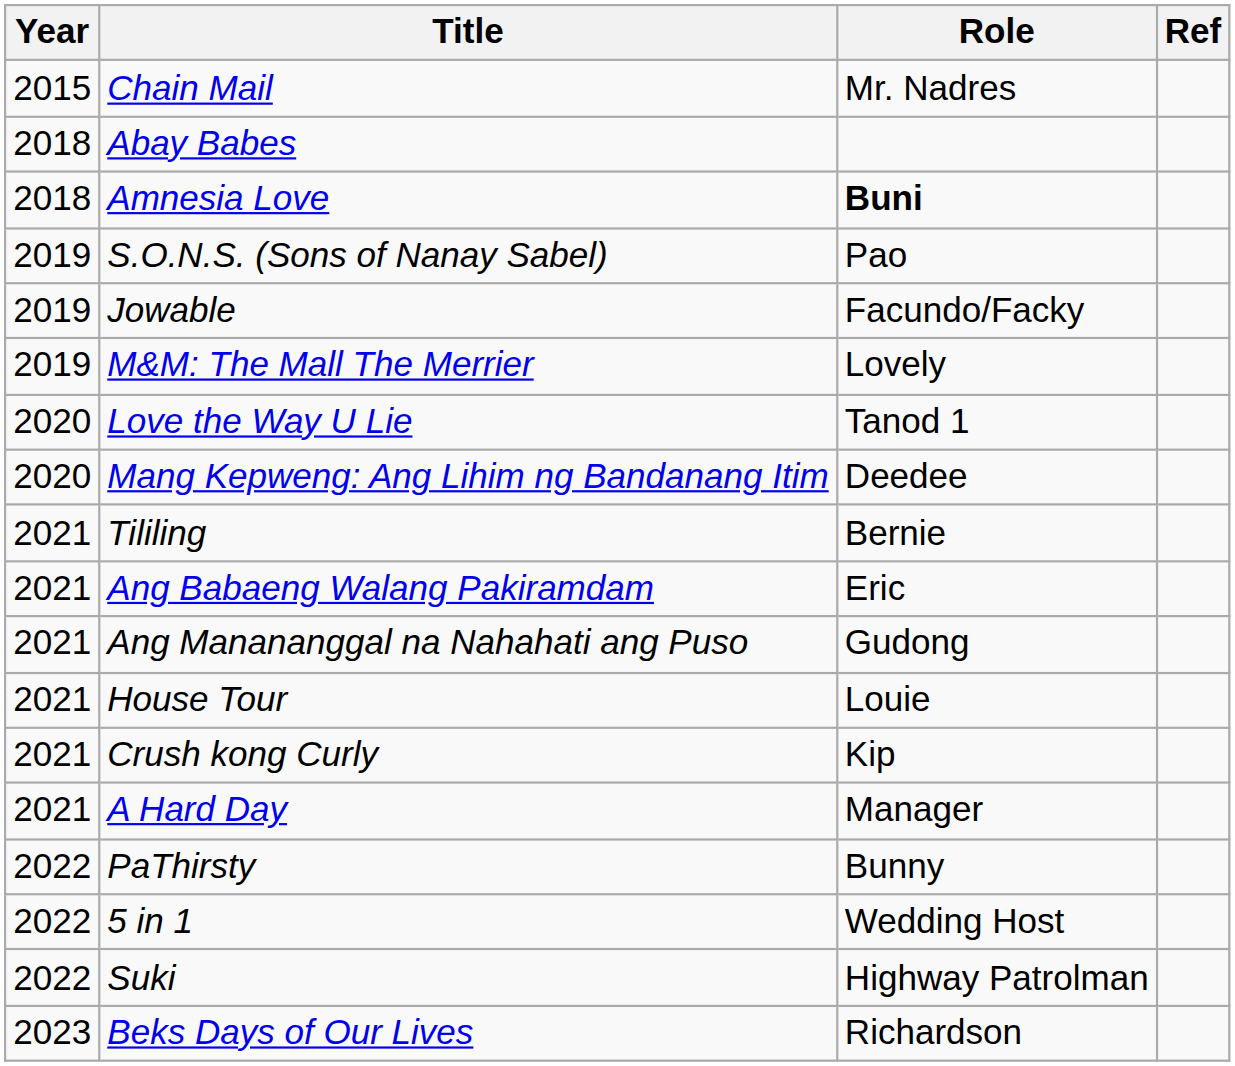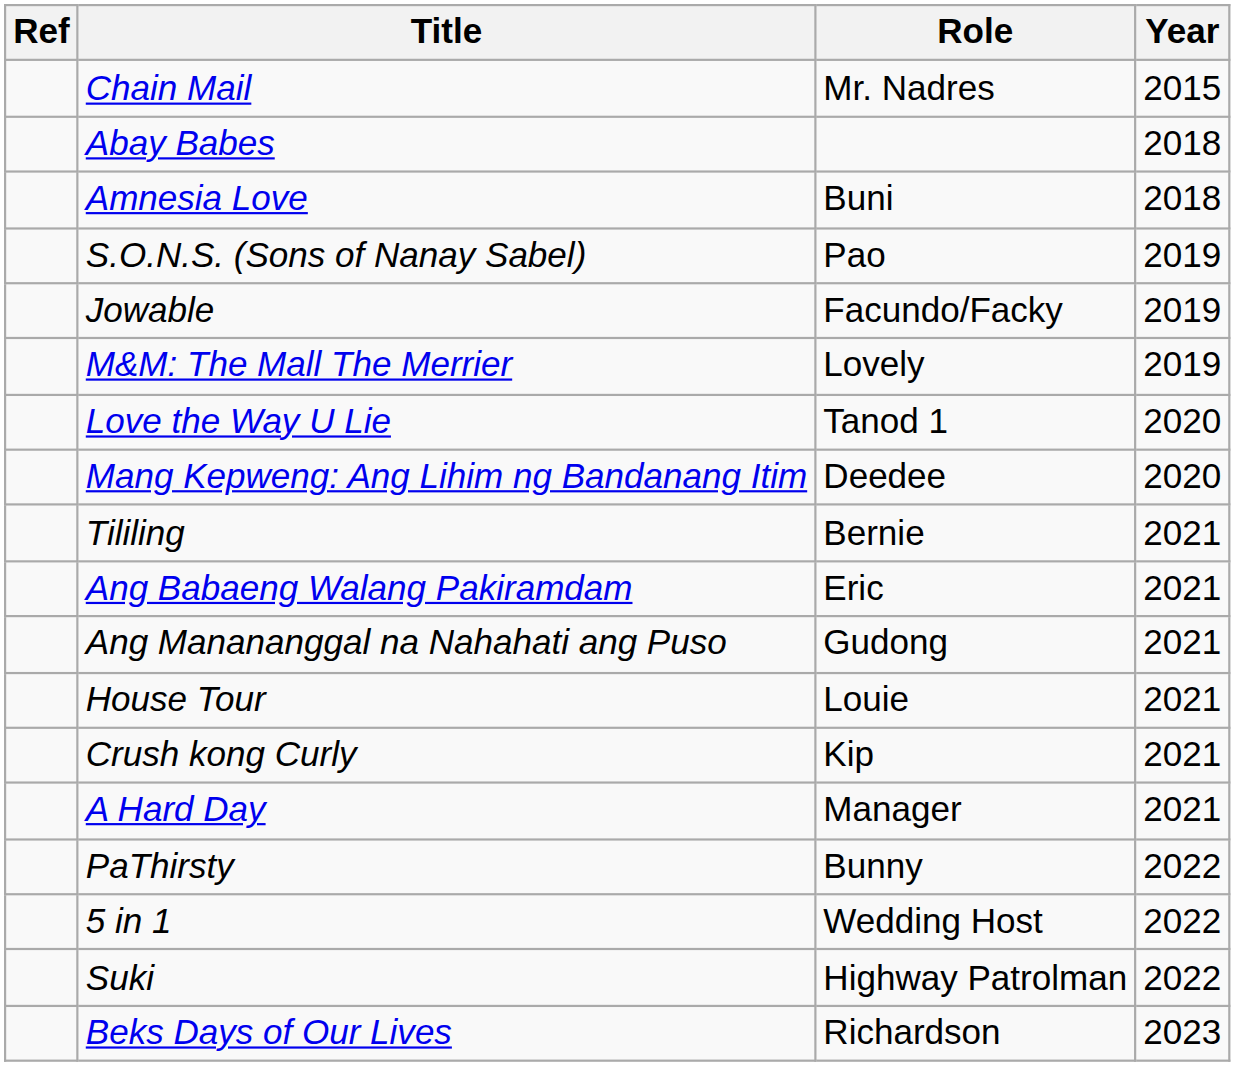 <table class="wikitable sortable">
 <tr>
-<th>Year</th>
+<th>Ref</th>
 <th>Title</th>
 <th>Role</th>
-<th>Ref</th>
+<th>Year</th>
 </tr>
 <tr>
-<td>2015</td>
+<td></td>
 <td><em><a href='#'>Chain Mail</a></em></td>
 <td>Mr. Nadres</td>
-<td></td>
+<td>2015</td>
 </tr>
 <tr>
-<td>2018</td>
+<td></td>
 <td><em><a href='#'>Abay Babes</a></em></td>
 <td></td>
-<td></td>
+<td>2018</td>
 </tr>
 <tr>
+<td></td>
+<td><em><a href='#'>Amnesia Love</a></em></td>
+<td>Buni</td>
 <td>2018</td>
-<td><em><a href='#'>Amnesia Love</a></em></td>
-<td><strong>Buni</strong></td>
-<td></td>
 </tr>
 <tr>
-<td>2019</td>
+<td></td>
 <td><em>S.O.N.S. (Sons of Nanay Sabel)</em></td>
 <td>Pao</td>
-<td></td>
+<td>2019</td>
 </tr>
 <tr>
-<td>2019</td>
+<td></td>
 <td><em>Jowable</em></td>
 <td>Facundo/Facky</td>
-<td></td>
+<td>2019</td>
 </tr>
 <tr>
-<td>2019</td>
+<td></td>
 <td><a href='#'><em>M&M: The Mall The Merrier</em></a></td>
 <td>Lovely</td>
-<td></td>
+<td>2019</td>
 </tr>
 <tr>
-<td>2020</td>
+<td></td>
 <td><em><a href='#'>Love the Way U Lie</a></em></td>
 <td>Tanod 1</td>
-<td></td>
+<td>2020</td>
 </tr>
 <tr>
-<td>2020</td>
+<td></td>
 <td><em><a href='#'>Mang Kepweng: Ang Lihim ng Bandanang Itim</a></em></td>
 <td>Deedee</td>
-<td></td>
+<td>2020</td>
 </tr>
 <tr>
-<td>2021</td>
+<td></td>
 <td><em>Tililing</em></td>
 <td>Bernie</td>
-<td></td>
+<td>2021</td>
 </tr>
 <tr>
-<td>2021</td>
+<td></td>
 <td><em><a href='#'>Ang Babaeng Walang Pakiramdam</a></em></td>
 <td>Eric</td>
-<td></td>
+<td>2021</td>
 </tr>
 <tr>
-<td>2021</td>
+<td></td>
 <td><em>Ang Manananggal na Nahahati ang Puso</em></td>
 <td>Gudong</td>
-<td></td>
+<td>2021</td>
 </tr>
 <tr>
-<td>2021</td>
+<td></td>
 <td><em>House Tour</em></td>
 <td>Louie</td>
-<td></td>
+<td>2021</td>
 </tr>
 <tr>
-<td>2021</td>
+<td></td>
 <td><em>Crush kong Curly</em></td>
 <td>Kip</td>
-<td></td>
+<td>2021</td>
 </tr>
 <tr>
-<td>2021</td>
+<td></td>
 <td><em><a href='#'>A Hard Day</a></em></td>
 <td>Manager</td>
-<td></td>
+<td>2021</td>
 </tr>
 <tr>
-<td>2022</td>
+<td></td>
 <td><em>PaThirsty</em></td>
 <td>Bunny</td>
-<td></td>
+<td>2022</td>
 </tr>
 <tr>
-<td>2022</td>
+<td></td>
 <td><em>5 in 1</em></td>
 <td>Wedding Host</td>
-<td></td>
+<td>2022</td>
 </tr>
 <tr>
-<td>2022</td>
+<td></td>
 <td><em>Suki</em></td>
 <td>Highway Patrolman</td>
-<td></td>
+<td>2022</td>
 </tr>
 <tr>
-<td>2023</td>
+<td></td>
 <td><em><a href='#'>Beks Days of Our Lives</a></em></td>
 <td>Richardson</td>
-<td></td>
+<td>2023</td>
 </tr>
 </table>
